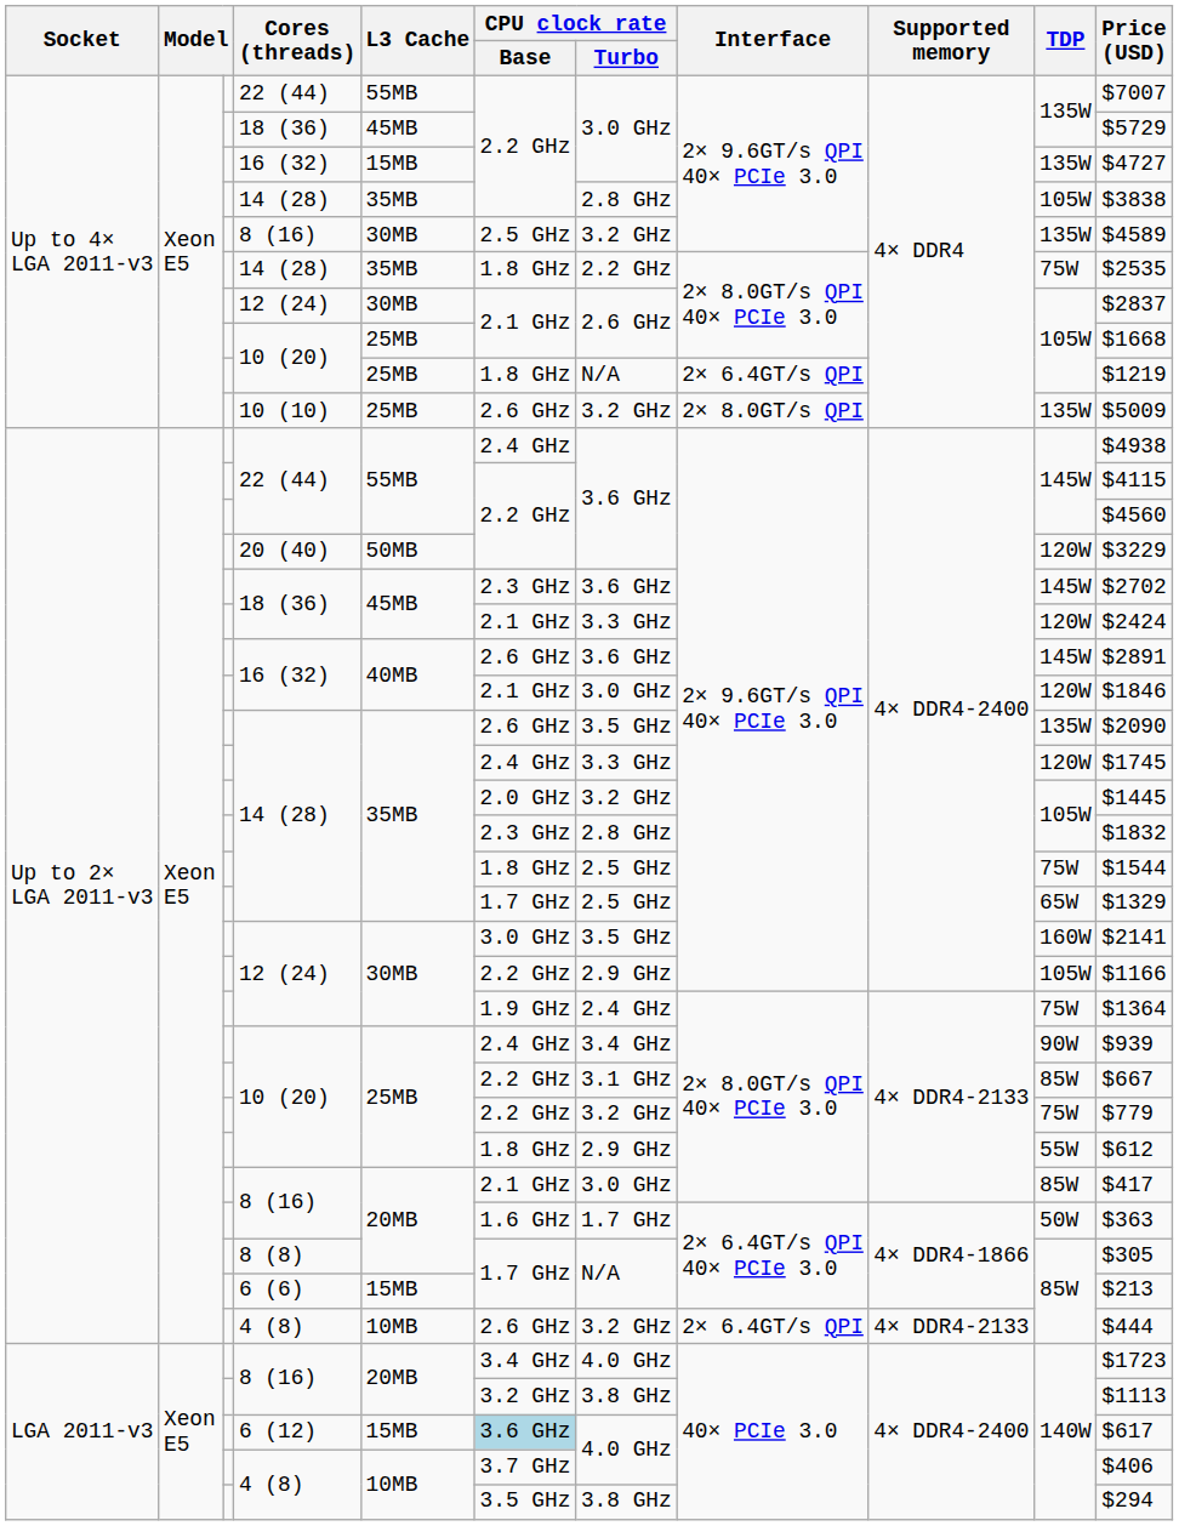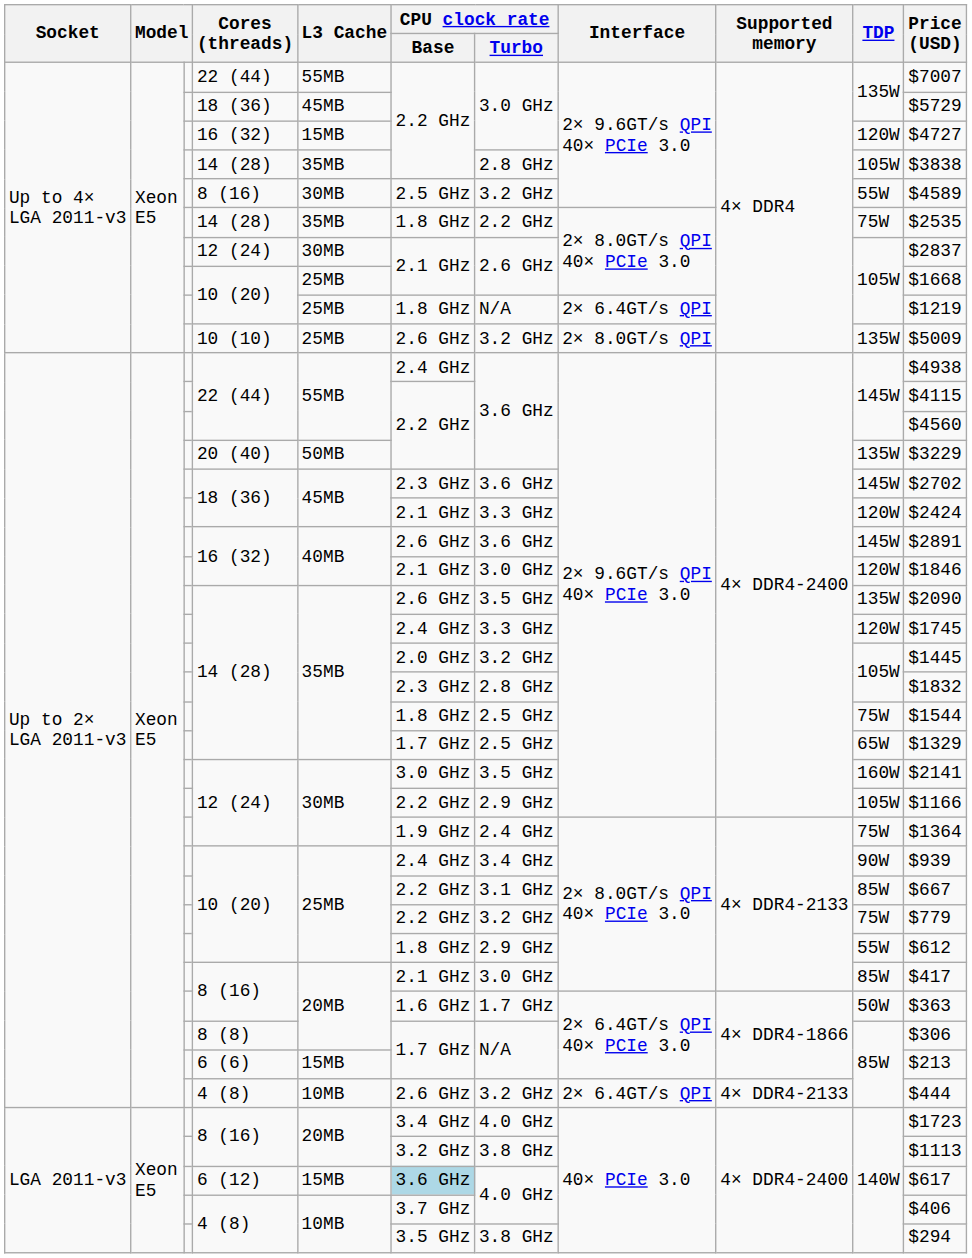 <table class="wikitable">
 <tr>
 <th rowspan="2">Socket</th>
 <th colspan="2" rowspan="2">Model</th>
 <th rowspan="2">Cores<br>(threads)</th>
 <th rowspan="2">L3 Cache</th>
 <th colspan="2">CPU <a href='#'>clock rate</a></th>
 <th rowspan="2">Interface</th>
 <th rowspan="2">Supported<br>memory</th>
 <th rowspan="2"><a href='#'>TDP</a></th>
 <th rowspan="2">Price<br>(USD)</th>
 </tr>
 <tr>
 <th>Base</th>
 <th><a href='#'>Turbo</a></th>
 </tr>
 <tr>
 <td rowspan="10">Up to 4×<br>LGA 2011-v3</td>
 <td rowspan="10">Xeon<br>E5</td>
 <td></td>
 <td>22 (44)</td>
 <td>55MB</td>
 <td rowspan="4">2.2 GHz</td>
 <td rowspan="3">3.0 GHz</td>
 <td rowspan="5">2× 9.6GT/s <a href='#'>QPI</a><br>40× <a href='#'>PCIe</a> 3.0</td>
 <td rowspan="10">4× DDR4</td>
 <td rowspan="2">135W</td>
 <td>$7007</td>
 </tr>
 <tr>
 <td></td>
 <td>18 (36)</td>
 <td>45MB</td>
 <td>$5729</td>
 </tr>
 <tr>
 <td></td>
 <td>16 (32)</td>
 <td>15MB</td>
-<td>135W</td>
+<td>120W</td>
 <td>$4727</td>
 </tr>
 <tr>
 <td></td>
 <td>14 (28)</td>
 <td>35MB</td>
 <td>2.8 GHz</td>
 <td>105W</td>
 <td>$3838</td>
 </tr>
 <tr>
 <td></td>
 <td>8 (16)</td>
 <td>30MB</td>
 <td>2.5 GHz</td>
 <td>3.2 GHz</td>
-<td>135W</td>
+<td>55W</td>
 <td>$4589</td>
 </tr>
 <tr>
 <td></td>
 <td>14 (28)</td>
 <td>35MB</td>
 <td>1.8 GHz</td>
 <td>2.2 GHz</td>
 <td rowspan="3">2× 8.0GT/s <a href='#'>QPI</a><br>40× <a href='#'>PCIe</a> 3.0</td>
 <td>75W</td>
 <td>$2535</td>
 </tr>
 <tr>
 <td></td>
 <td>12 (24)</td>
 <td>30MB</td>
 <td rowspan="2">2.1 GHz</td>
 <td rowspan="2">2.6 GHz</td>
 <td rowspan="3">105W</td>
 <td>$2837</td>
 </tr>
 <tr>
 <td></td>
 <td rowspan="2">10 (20)</td>
 <td>25MB</td>
 <td>$1668</td>
 </tr>
 <tr>
 <td></td>
 <td>25MB</td>
 <td>1.8 GHz</td>
 <td>N/A</td>
 <td>2× 6.4GT/s <a href='#'>QPI</a></td>
 <td>$1219</td>
 </tr>
 <tr>
 <td></td>
 <td>10 (10)</td>
 <td>25MB</td>
 <td>2.6 GHz</td>
 <td>3.2 GHz</td>
 <td>2× 8.0GT/s <a href='#'>QPI</a></td>
 <td>135W</td>
 <td>$5009</td>
 </tr>
 <tr>
 <td rowspan="26">Up to 2×<br>LGA 2011-v3</td>
 <td rowspan="26">Xeon<br>E5</td>
 <td></td>
 <td rowspan="3">22 (44)</td>
 <td rowspan="3">55MB</td>
 <td>2.4 GHz</td>
 <td rowspan="4">3.6 GHz</td>
 <td rowspan="16">2× 9.6GT/s <a href='#'>QPI</a><br>40× <a href='#'>PCIe</a> 3.0</td>
 <td rowspan="16">4× DDR4-2400</td>
 <td rowspan="3">145W</td>
 <td>$4938</td>
 </tr>
 <tr>
 <td></td>
 <td rowspan="3">2.2 GHz</td>
 <td>$4115</td>
 </tr>
 <tr>
 <td></td>
 <td>$4560</td>
 </tr>
 <tr>
 <td></td>
 <td>20 (40)</td>
 <td>50MB</td>
-<td>120W</td>
+<td>135W</td>
 <td>$3229</td>
 </tr>
 <tr>
 <td></td>
 <td rowspan="2">18 (36)</td>
 <td rowspan="2">45MB</td>
 <td>2.3 GHz</td>
 <td>3.6 GHz</td>
 <td>145W</td>
 <td>$2702</td>
 </tr>
 <tr>
 <td></td>
 <td>2.1 GHz</td>
 <td>3.3 GHz</td>
 <td>120W</td>
 <td>$2424</td>
 </tr>
 <tr>
 <td></td>
 <td rowspan="2">16 (32)</td>
 <td rowspan="2">40MB</td>
 <td>2.6 GHz</td>
 <td>3.6 GHz</td>
 <td>145W</td>
 <td>$2891</td>
 </tr>
 <tr>
 <td></td>
 <td>2.1 GHz</td>
 <td>3.0 GHz</td>
 <td>120W</td>
 <td>$1846</td>
 </tr>
 <tr>
 <td></td>
 <td rowspan="6">14 (28)</td>
 <td rowspan="6">35MB</td>
 <td>2.6 GHz</td>
 <td>3.5 GHz</td>
 <td>135W</td>
 <td>$2090</td>
 </tr>
 <tr>
 <td></td>
 <td>2.4 GHz</td>
 <td>3.3 GHz</td>
 <td>120W</td>
 <td>$1745</td>
 </tr>
 <tr>
 <td></td>
 <td>2.0 GHz</td>
 <td>3.2 GHz</td>
 <td rowspan="2">105W</td>
 <td>$1445</td>
 </tr>
 <tr>
 <td></td>
 <td>2.3 GHz</td>
 <td>2.8 GHz</td>
 <td>$1832</td>
 </tr>
 <tr>
 <td></td>
 <td>1.8 GHz</td>
 <td>2.5 GHz</td>
 <td>75W</td>
 <td>$1544</td>
 </tr>
 <tr>
 <td></td>
 <td>1.7 GHz</td>
 <td>2.5 GHz</td>
 <td>65W</td>
 <td>$1329</td>
 </tr>
 <tr>
 <td></td>
 <td rowspan="3">12 (24)</td>
 <td rowspan="3">30MB</td>
 <td>3.0 GHz</td>
 <td>3.5 GHz</td>
 <td>160W</td>
 <td>$2141</td>
 </tr>
 <tr>
 <td></td>
 <td>2.2 GHz</td>
 <td>2.9 GHz</td>
 <td>105W</td>
 <td>$1166</td>
 </tr>
 <tr>
 <td></td>
 <td>1.9 GHz</td>
 <td>2.4 GHz</td>
 <td rowspan="6">2× 8.0GT/s <a href='#'>QPI</a><br>40× <a href='#'>PCIe</a> 3.0</td>
 <td rowspan="6">4× DDR4-2133</td>
 <td>75W</td>
 <td>$1364</td>
 </tr>
 <tr>
 <td></td>
 <td rowspan="4">10 (20)</td>
 <td rowspan="4">25MB</td>
 <td>2.4 GHz</td>
 <td>3.4 GHz</td>
 <td>90W</td>
 <td>$939</td>
 </tr>
 <tr>
 <td></td>
 <td>2.2 GHz</td>
 <td>3.1 GHz</td>
 <td>85W</td>
 <td>$667</td>
 </tr>
 <tr>
 <td></td>
 <td>2.2 GHz</td>
 <td>3.2 GHz</td>
 <td>75W</td>
 <td>$779</td>
 </tr>
 <tr>
 <td></td>
 <td>1.8 GHz</td>
 <td>2.9 GHz</td>
 <td>55W</td>
 <td>$612</td>
 </tr>
 <tr>
 <td></td>
 <td rowspan="2">8 (16)</td>
 <td rowspan="3">20MB</td>
 <td>2.1 GHz</td>
 <td>3.0 GHz</td>
 <td>85W</td>
 <td>$417</td>
 </tr>
 <tr>
 <td></td>
 <td>1.6 GHz</td>
 <td>1.7 GHz</td>
 <td rowspan="3">2× 6.4GT/s <a href='#'>QPI</a><br>40× <a href='#'>PCIe</a> 3.0</td>
 <td rowspan="3">4× DDR4-1866</td>
 <td>50W</td>
 <td>$363</td>
 </tr>
 <tr>
 <td></td>
 <td>8 (8)</td>
 <td rowspan="2">1.7 GHz</td>
 <td rowspan="2">N/A</td>
 <td rowspan="3">85W</td>
-<td>$305</td>
+<td>$306</td>
 </tr>
 <tr>
 <td></td>
 <td>6 (6)</td>
 <td>15MB</td>
 <td>$213</td>
 </tr>
 <tr>
 <td></td>
 <td>4 (8)</td>
 <td>10MB</td>
 <td>2.6 GHz</td>
 <td>3.2 GHz</td>
 <td>2× 6.4GT/s <a href='#'>QPI</a></td>
 <td>4× DDR4-2133</td>
 <td>$444</td>
 </tr>
 <tr>
 <td rowspan="5">LGA 2011-v3</td>
 <td rowspan="5">Xeon<br>E5</td>
 <td></td>
 <td rowspan="2">8 (16)</td>
 <td rowspan="2">20MB</td>
 <td>3.4 GHz</td>
 <td>4.0 GHz</td>
 <td rowspan="5">40× <a href='#'>PCIe</a> 3.0</td>
 <td rowspan="5">4× DDR4-2400</td>
 <td rowspan="5">140W</td>
 <td>$1723</td>
 </tr>
 <tr>
 <td></td>
 <td>3.2 GHz</td>
 <td>3.8 GHz</td>
 <td>$1113</td>
 </tr>
 <tr>
 <td></td>
 <td>6 (12)</td>
 <td>15MB</td>
 <td style="background: lightblue;">3.6 GHz</td>
 <td rowspan="2">4.0 GHz</td>
 <td>$617</td>
 </tr>
 <tr>
 <td></td>
 <td rowspan="2">4 (8)</td>
 <td rowspan="2">10MB</td>
 <td>3.7 GHz</td>
 <td>$406</td>
 </tr>
 <tr>
 <td></td>
 <td>3.5 GHz</td>
 <td>3.8 GHz</td>
 <td>$294</td>
 </tr>
 </table>
